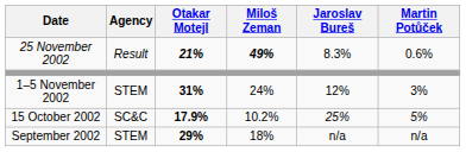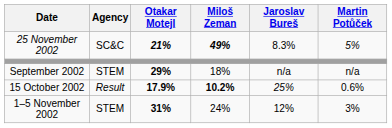 <table class="wikitable" style=text-align:center>
 <tr>
 <th>Date</th>
 <th>Agency</th>
 <th><a href='#'>Otakar Motejl</a></th>
 <th><a href='#'>Miloš Zeman</a></th>
 <th><a href='#'>Jaroslav Bureš</a></th>
 <th><a href='#'>Martin Potůček</a></th>
 </tr>
 <tr>
 <td><em>25 November 2002</em></td>
-<td><em>Result</em></td>
+<td>SC&C</td>
 <td><strong><em>21%</em></strong></td>
 <td><strong><em>49%</em></strong></td>
 <td>8.3%</td>
-<td>0.6%</td>
+<td><em>5%</em></td>
 </tr>
 <tr>
 <td colspan="6" style="background:#A0A0A0"></td>
+</tr>
+<tr>
+<td>September 2002</td>
+<td>STEM</td>
+<td><strong>29%</strong></td>
+<td>18%</td>
+<td>n/a</td>
+<td>n/a</td>
+</tr>
+<tr>
+<td>15 October 2002</td>
+<td><em>Result</em></td>
+<td><strong>17.9%</strong></td>
+<td><strong>10.2%</strong></td>
+<td><em>25%</em></td>
+<td>0.6%</td>
 </tr>
 <tr>
 <td>1–5 November 2002</td>
 <td>STEM</td>
 <td><strong>31%</strong></td>
 <td>24%</td>
 <td>12%</td>
 <td>3%</td>
 </tr>
-<tr>
-<td>15 October 2002</td>
-<td>SC&C</td>
-<td><strong>17.9%</strong></td>
-<td>10.2%</td>
-<td><em>25%</em></td>
-<td><em>5%</em></td>
-</tr>
-<tr>
-<td>September 2002</td>
-<td>STEM</td>
-<td><strong>29%</strong></td>
-<td>18%</td>
-<td>n/a</td>
-<td>n/a</td>
-</tr>
 </table>
